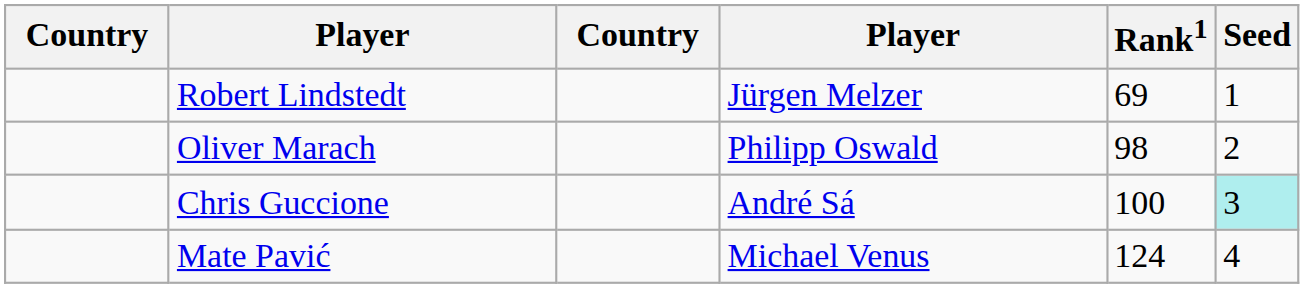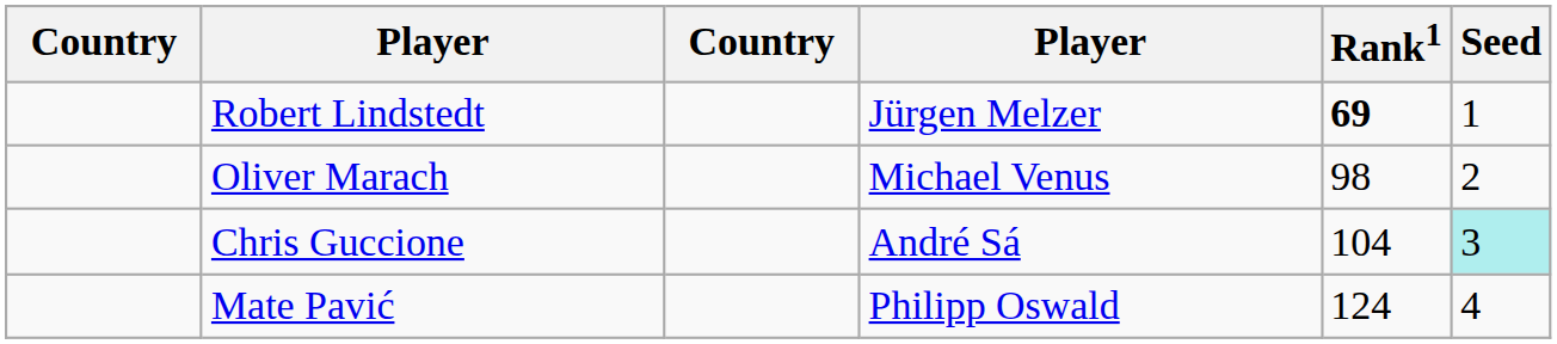 <table class="sortable wikitable">
 <tr>
 <th width="70">Country</th>
 <th width="175">Player</th>
 <th width="70">Country</th>
 <th width="175">Player</th>
 <th>Rank<sup>1</sup></th>
 <th>Seed</th>
 </tr>
 <tr>
 <td></td>
 <td><a href='#'>Robert Lindstedt</a></td>
 <td></td>
 <td><a href='#'>Jürgen Melzer</a></td>
-<td>69</td>
+<td><strong>69</strong></td>
 <td>1</td>
 </tr>
 <tr>
 <td></td>
 <td><a href='#'>Oliver Marach</a></td>
 <td></td>
-<td><a href='#'>Philipp Oswald</a></td>
+<td><a href='#'>Michael Venus</a></td>
 <td>98</td>
 <td>2</td>
 </tr>
 <tr>
 <td></td>
 <td><a href='#'>Chris Guccione</a></td>
 <td></td>
 <td><a href='#'>André Sá</a></td>
-<td>100</td>
+<td>104</td>
 <td style="background: paleturquoise;">3</td>
 </tr>
 <tr>
 <td></td>
 <td><a href='#'>Mate Pavić</a></td>
 <td></td>
-<td><a href='#'>Michael Venus</a></td>
+<td><a href='#'>Philipp Oswald</a></td>
 <td>124</td>
 <td>4</td>
 </tr>
 </table>
